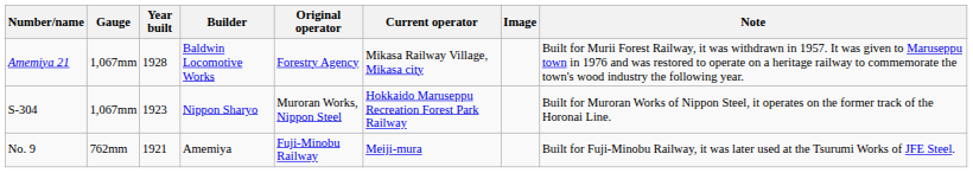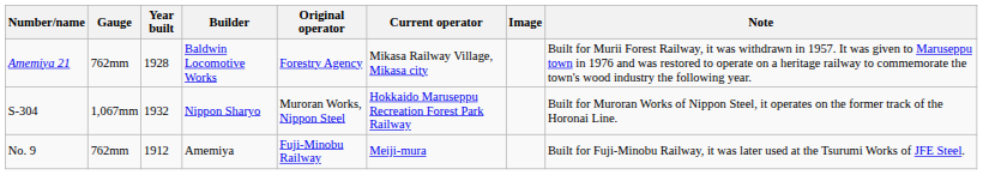 <table class="wikitable">
 <tr>
 <th>Number/name</th>
 <th>Gauge</th>
 <th>Year built</th>
 <th>Builder</th>
 <th>Original operator</th>
 <th>Current operator</th>
 <th>Image</th>
 <th>Note</th>
 </tr>
 <tr>
 <td><em><a href='#'>Amemiya 21</a></em></td>
-<td>1,067mm</td>
+<td>762mm</td>
 <td>1928</td>
 <td><a href='#'>Baldwin Locomotive Works</a></td>
 <td><a href='#'>Forestry Agency</a></td>
 <td>Mikasa Railway Village, <a href='#'>Mikasa city</a></td>
 <td></td>
 <td>Built for Murii Forest Railway, it was withdrawn in 1957. It was given to <a href='#'>Maruseppu town</a> in 1976 and was restored to operate on a heritage railway to commemorate the town's wood industry the following year.</td>
 </tr>
 <tr>
 <td>S-304</td>
 <td>1,067mm</td>
-<td>1923</td>
+<td>1932</td>
 <td><a href='#'>Nippon Sharyo</a></td>
 <td>Muroran Works, <a href='#'>Nippon Steel</a></td>
 <td><a href='#'>Hokkaido Maruseppu Recreation Forest Park Railway</a></td>
 <td></td>
 <td>Built for Muroran Works of Nippon Steel, it operates on the former track of the Horonai Line.</td>
 </tr>
 <tr>
 <td>No. 9</td>
 <td>762mm</td>
-<td>1921</td>
+<td>1912</td>
 <td>Amemiya</td>
 <td><a href='#'>Fuji-Minobu Railway</a></td>
 <td><a href='#'>Meiji-mura</a></td>
 <td></td>
 <td>Built for Fuji-Minobu Railway, it was later used at the Tsurumi Works of <a href='#'>JFE Steel</a>.</td>
 </tr>
 </table>
